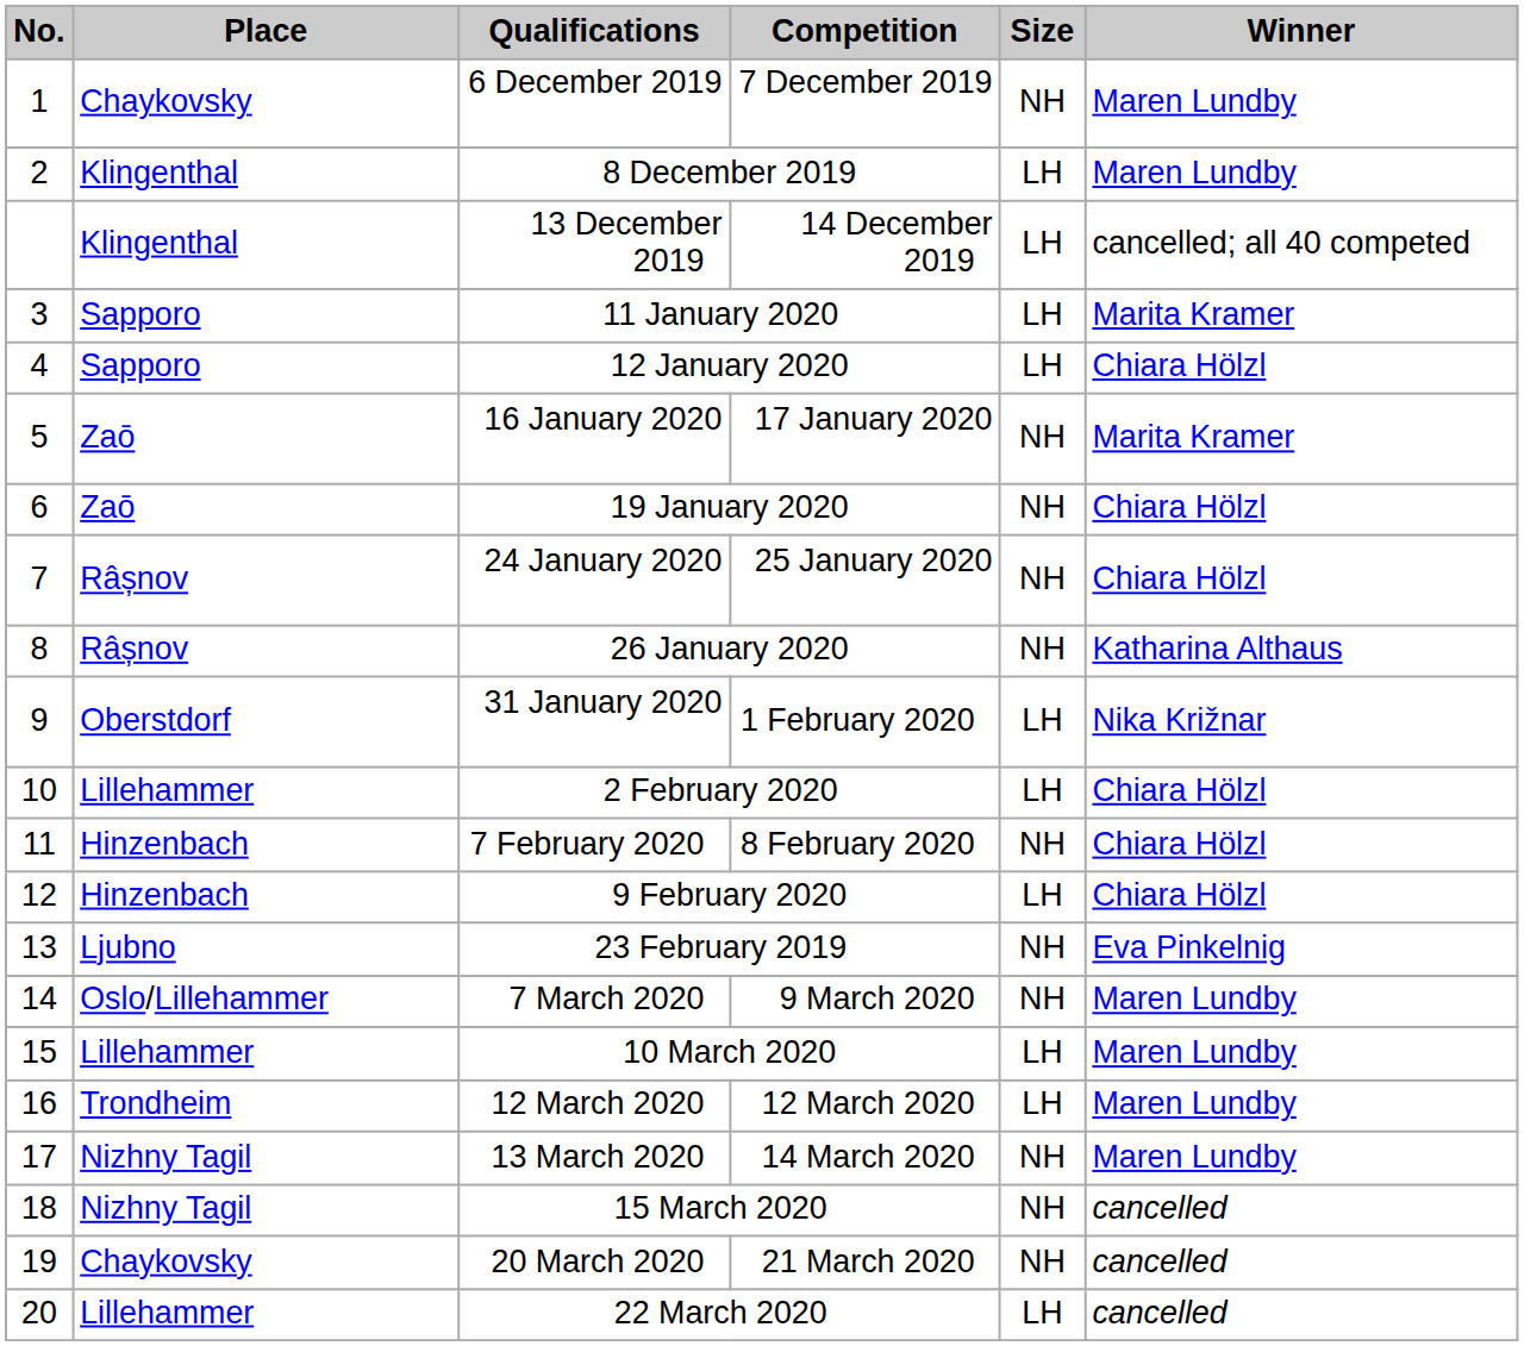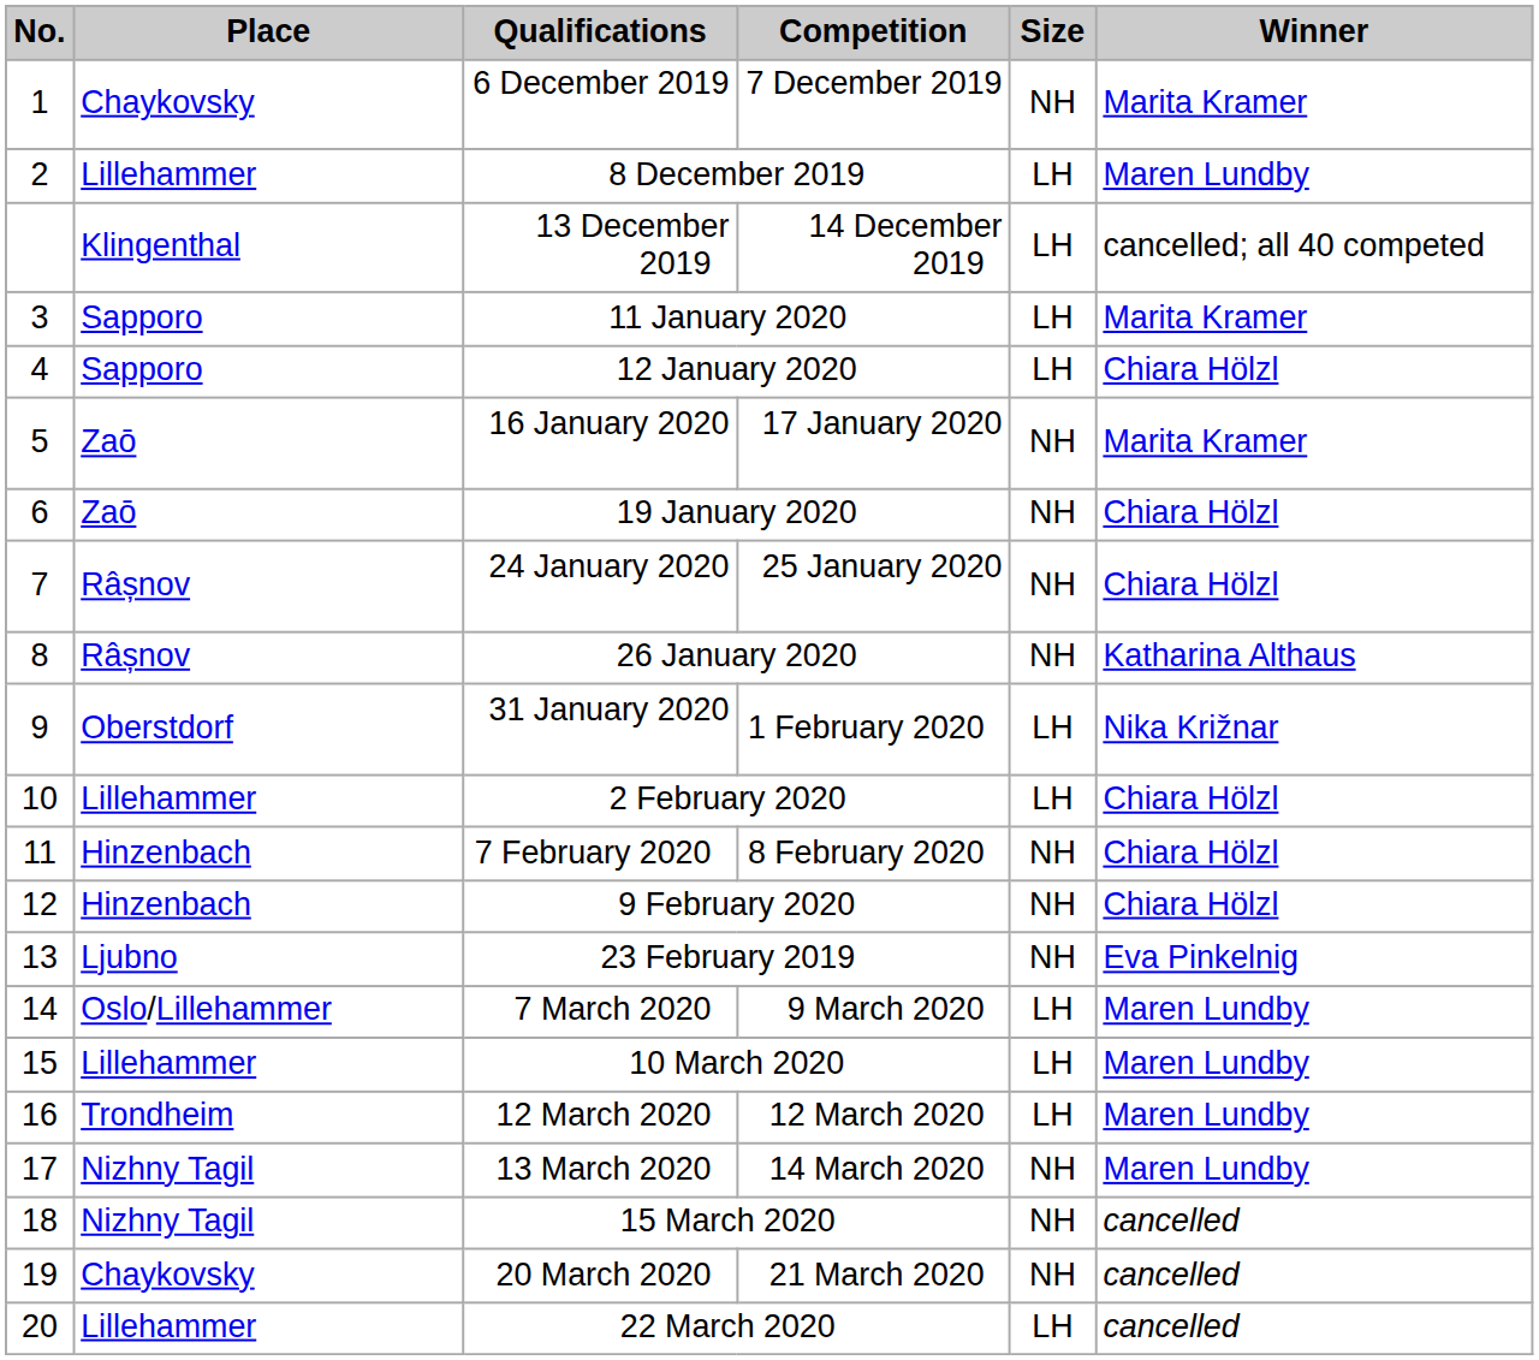 <table class="wikitable plainrowheaders" style="background:#fff; font-size:86%; line-height:16px; border:grey solid 1px; border-collapse:collapse;">
 <tr style="background:#ccc; text-align:center;">
 <th style="background-color: #ccc;" width=20>No.</th>
 <th style="background-color: #ccc;" width=160>Place</th>
 <th style="background-color: #ccc;" width=110>Qualifications</th>
 <th style="background-color: #ccc;" width=110>Competition</th>
 <th style="background-color: #ccc;" width=30>Size</th>
 <th style="background-color: #ccc;" width=180>Winner</th>
 </tr>
 <tr>
 <td align=center>1</td>
 <td> <a href='#'>Chaykovsky</a></td>
 <td align=right>6 December 2019  </td>
 <td align=right>7 December 2019  </td>
 <td align=center>NH</td>
-<td> <a href='#'>Maren Lundby</a></td>
+<td> <a href='#'>Marita Kramer</a></td>
 </tr>
 <tr>
 <td align=center>2</td>
-<td> <a href='#'>Klingenthal</a></td>
+<td> <a href='#'>Lillehammer</a></td>
 <td colspan=2 align=center>8 December 2019</td>
 <td align=center>LH</td>
 <td> <a href='#'>Maren Lundby</a></td>
 </tr>
 <tr>
 <td align=center></td>
 <td> <a href='#'>Klingenthal</a></td>
 <td align=right>13 December 2019  </td>
 <td align=right>14 December 2019  </td>
 <td align=center>LH</td>
 <td>cancelled; all 40 competed</td>
 </tr>
 <tr>
 <td align=center>3</td>
 <td> <a href='#'>Sapporo</a></td>
 <td colspan=2 align=center>11 January 2020  </td>
 <td align=center>LH</td>
 <td> <a href='#'>Marita Kramer</a></td>
 </tr>
 <tr>
 <td align=center>4</td>
 <td> <a href='#'>Sapporo</a></td>
 <td colspan=2 align=center>12 January 2020</td>
 <td align=center>LH</td>
 <td> <a href='#'>Chiara Hölzl</a></td>
 </tr>
 <tr>
 <td align=center>5</td>
 <td> <a href='#'>Zaō</a></td>
 <td align=right>16 January 2020  </td>
 <td align=right>17 January 2020  </td>
 <td align=center>NH</td>
 <td> <a href='#'>Marita Kramer</a></td>
 </tr>
 <tr>
 <td align=center>6</td>
 <td> <a href='#'>Zaō</a></td>
 <td colspan=2 align=center>19 January 2020</td>
 <td align=center>NH</td>
 <td> <a href='#'>Chiara Hölzl</a></td>
 </tr>
 <tr>
 <td align=center>7</td>
 <td> <a href='#'>Râșnov</a></td>
 <td align=right>24 January 2020  </td>
 <td align=right>25 January 2020  </td>
 <td align=center>NH</td>
 <td> <a href='#'>Chiara Hölzl</a></td>
 </tr>
 <tr>
 <td align=center>8</td>
 <td> <a href='#'>Râșnov</a></td>
 <td colspan=2 align=center>26 January 2020</td>
 <td align=center>NH</td>
 <td> <a href='#'>Katharina Althaus</a></td>
 </tr>
 <tr>
 <td align=center>9</td>
 <td> <a href='#'>Oberstdorf</a></td>
 <td align=right>31 January 2020  </td>
 <td align=right>1 February 2020  </td>
 <td align=center>LH</td>
 <td> <a href='#'>Nika Križnar</a></td>
 </tr>
 <tr>
 <td align=center>10</td>
 <td> <a href='#'>Lillehammer</a></td>
 <td colspan=2 align=center>2 February 2020  </td>
 <td align=center>LH</td>
 <td> <a href='#'>Chiara Hölzl</a></td>
 </tr>
 <tr>
 <td align=center>11</td>
 <td> <a href='#'>Hinzenbach</a></td>
 <td align=right>7 February 2020  </td>
 <td align=right>8 February 2020  </td>
 <td align=center>NH</td>
 <td> <a href='#'>Chiara Hölzl</a></td>
 </tr>
 <tr>
 <td align=center>12</td>
 <td> <a href='#'>Hinzenbach</a></td>
 <td colspan=2 align=center>9 February 2020</td>
-<td align=center>LH</td>
+<td align=center>NH</td>
 <td> <a href='#'>Chiara Hölzl</a></td>
 </tr>
 <tr>
 <td align=center>13</td>
 <td> <a href='#'>Ljubno</a></td>
 <td colspan=2 align=center>23 February 2019  </td>
 <td align=center>NH</td>
 <td> <a href='#'>Eva Pinkelnig</a></td>
 </tr>
 <tr>
 <td align=center>14</td>
 <td> <a href='#'>Oslo</a>/<a href='#'>Lillehammer</a><small></small></td>
 <td align=right>7 March 2020  </td>
 <td align=right>9 March 2020  </td>
-<td align=center>NH</td>
+<td align=center>LH</td>
 <td> <a href='#'>Maren Lundby</a></td>
 </tr>
 <tr>
 <td align=center>15</td>
 <td> <a href='#'>Lillehammer</a></td>
 <td colspan=2 align=center>10 March 2020</td>
 <td align=center>LH</td>
 <td> <a href='#'>Maren Lundby</a></td>
 </tr>
 <tr>
 <td align=center>16</td>
 <td> <a href='#'>Trondheim</a></td>
 <td align=right>12 March 2020  </td>
 <td align=right>12 March 2020  </td>
 <td align=center>LH</td>
 <td> <a href='#'>Maren Lundby</a></td>
 </tr>
 <tr>
 <td align=center>17</td>
 <td> <a href='#'>Nizhny Tagil</a></td>
 <td align=right>13 March 2020  </td>
 <td align=right>14 March 2020  </td>
 <td align=center>NH</td>
 <td> <a href='#'>Maren Lundby</a></td>
 </tr>
 <tr>
 <td align=center>18</td>
 <td> <a href='#'>Nizhny Tagil</a></td>
 <td colspan=2 align=center>15 March 2020  </td>
 <td align=center>NH</td>
 <td><em>cancelled</em></td>
 </tr>
 <tr>
 <td align=center>19</td>
 <td> <a href='#'>Chaykovsky</a></td>
 <td align=right>20 March 2020  </td>
 <td align=right>21  March 2020  </td>
 <td align=center>NH</td>
 <td><em>cancelled</em></td>
 </tr>
 <tr>
 <td align=center>20</td>
 <td> <a href='#'>Lillehammer</a></td>
 <td colspan=2 align=center>22  March 2020  </td>
 <td align=center>LH</td>
 <td><em>cancelled</em></td>
 </tr>
 </table>
